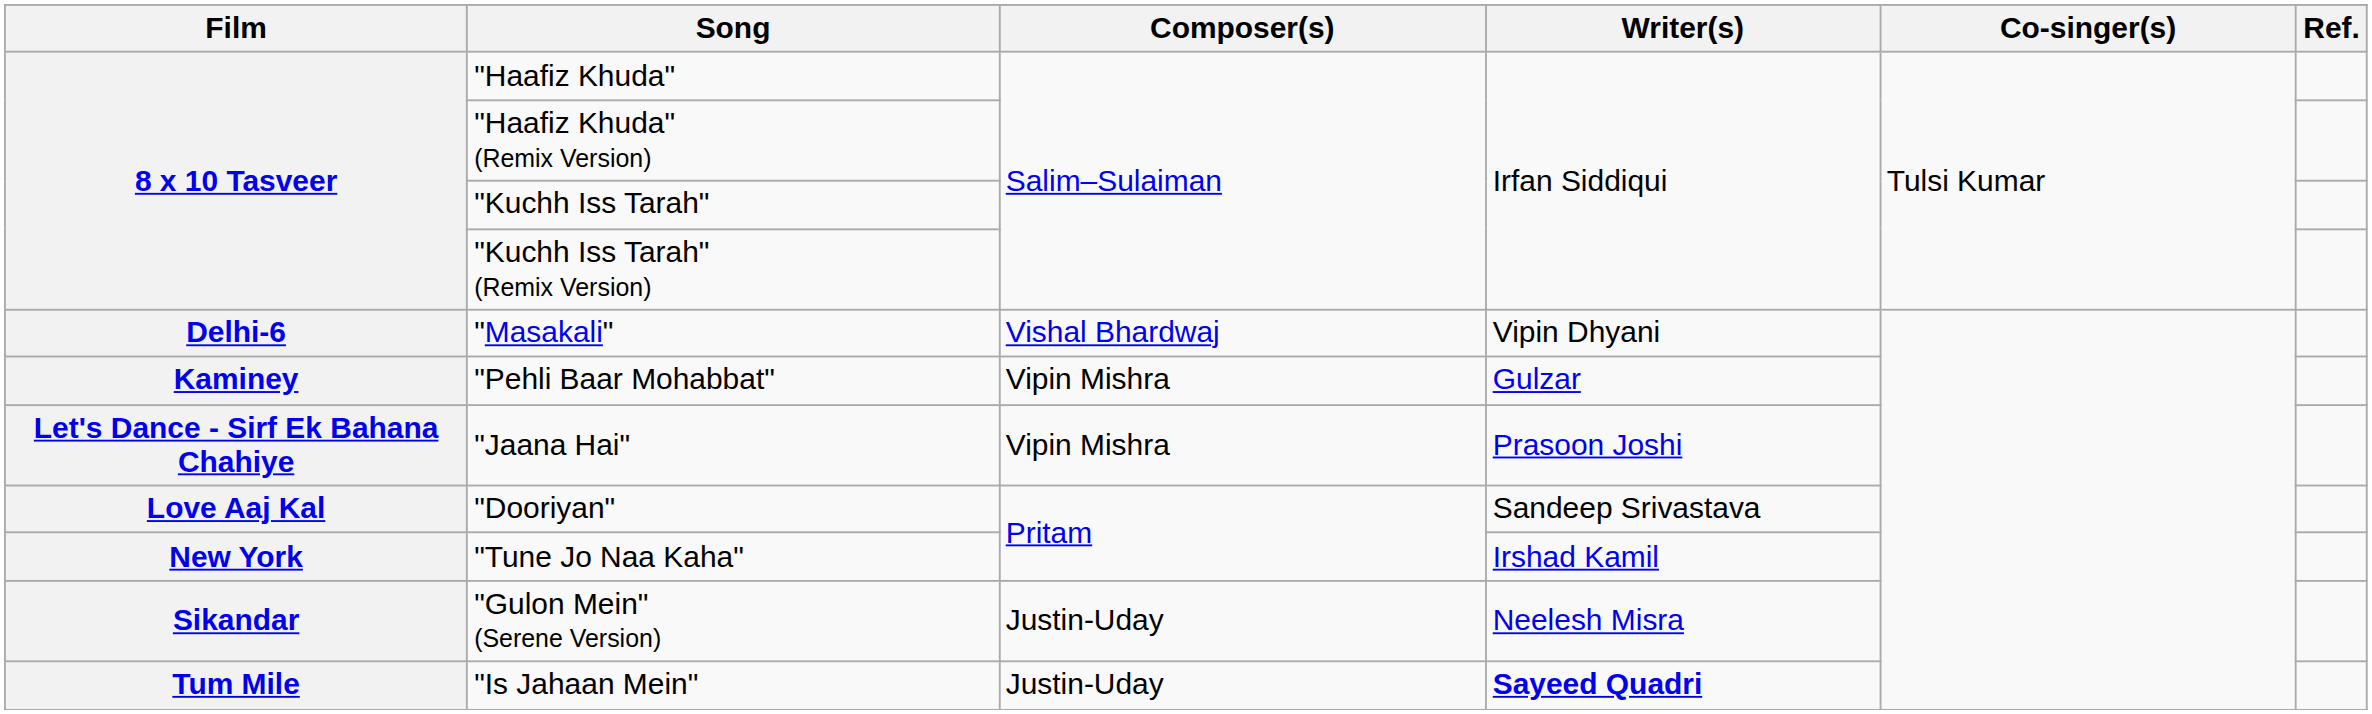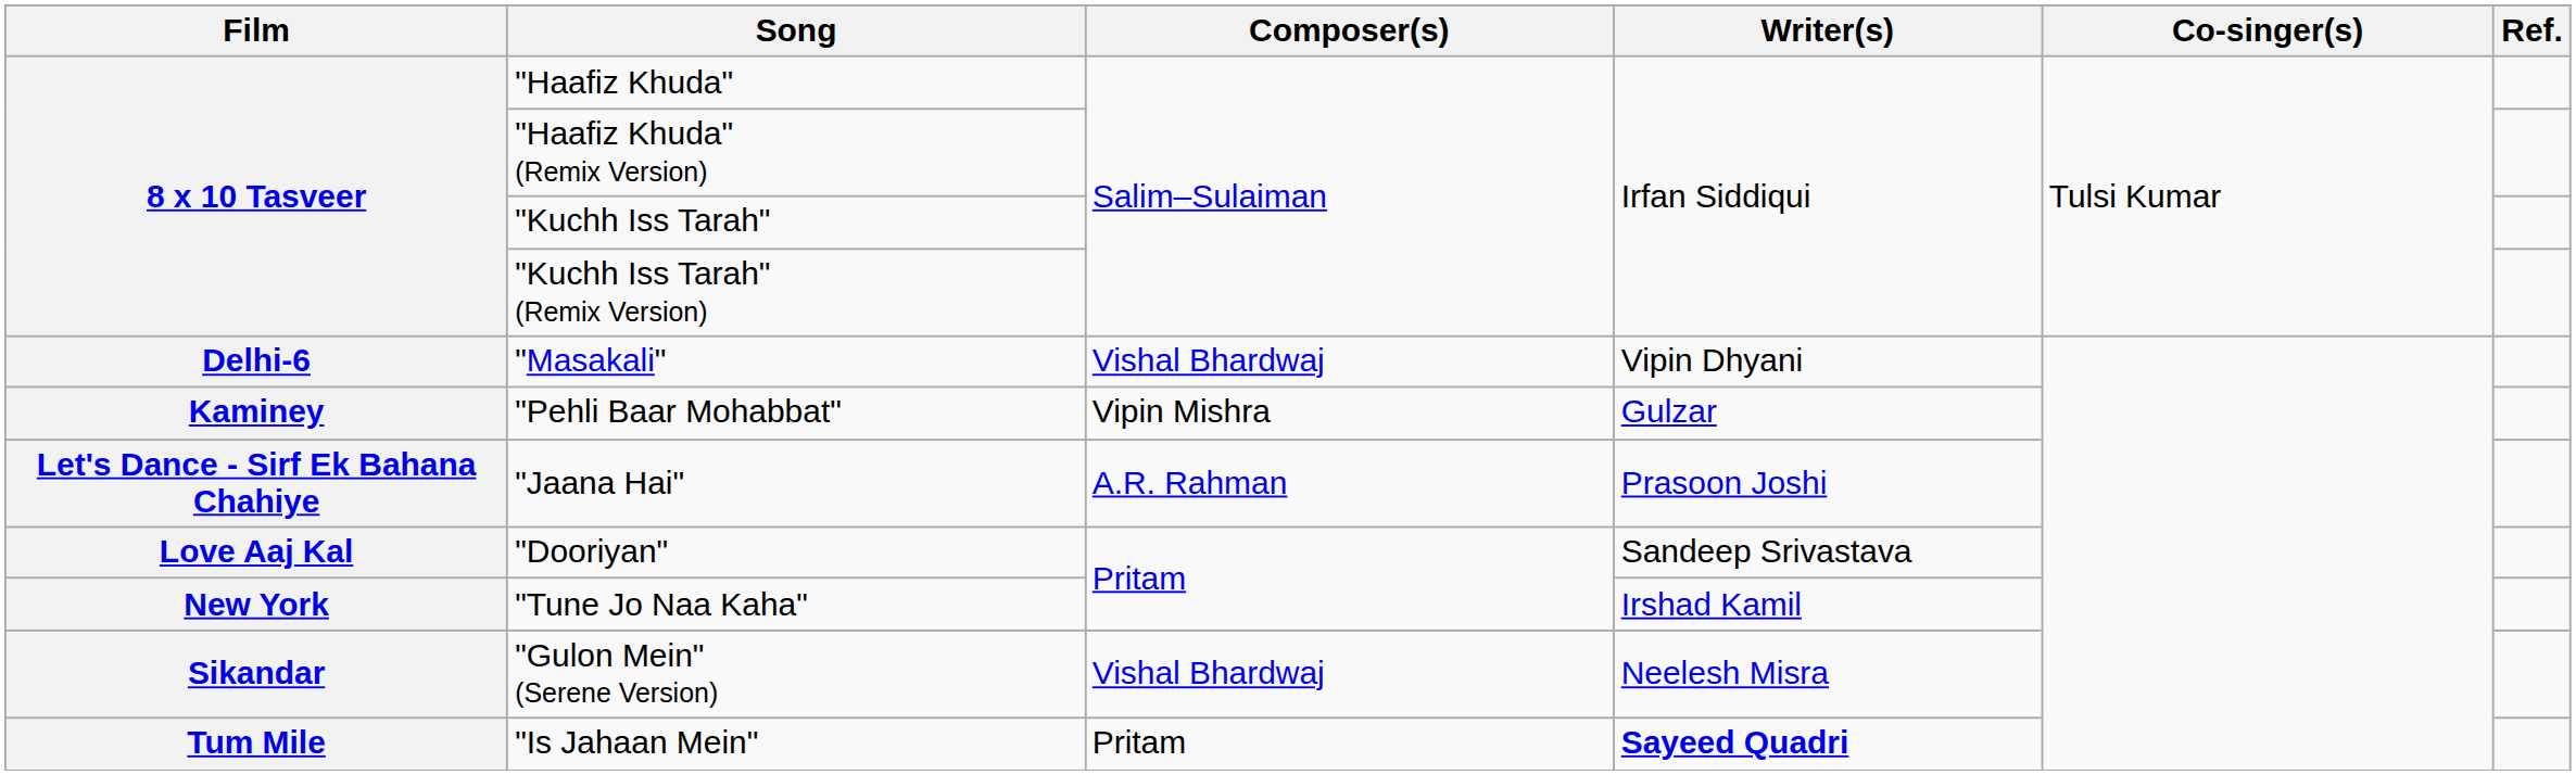 <table class="wikitable plainrowheaders" width="100%" "textcolor:#000;">
 <tr>
 <th scope="col" width=20%><strong>Film</strong></th>
 <th scope="col" width=23%><strong>Song</strong></th>
 <th scope="col" width=21%><strong>Composer(s)</strong></th>
 <th scope="col" width=17%><strong>Writer(s)</strong></th>
 <th scope="col" width=18%><strong>Co-singer(s)</strong></th>
 <th scope="col" width=1%><strong>Ref.</strong></th>
 </tr>
 <tr>
 <th scope="row" rowspan="4"><strong><a href='#'>8 x 10 Tasveer</a></strong></th>
 <td>"Haafiz Khuda"</td>
 <td rowspan="4"><a href='#'>Salim–Sulaiman</a></td>
 <td rowspan="4">Irfan Siddiqui</td>
 <td rowspan="4">Tulsi Kumar</td>
 <td></td>
 </tr>
 <tr>
 <td>"Haafiz Khuda"<br><small>(Remix Version)</small></td>
 <td></td>
 </tr>
 <tr>
 <td>"Kuchh Iss Tarah"</td>
 <td></td>
 </tr>
 <tr>
 <td>"Kuchh Iss Tarah"<br><small>(Remix Version)</small></td>
 <td></td>
 </tr>
 <tr>
 <th scope="row"><strong><a href='#'>Delhi-6</a></strong></th>
 <td>"<a href='#'>Masakali</a>"</td>
 <td><a href='#'>Vishal Bhardwaj</a></td>
 <td>Vipin Dhyani</td>
 <td rowspan="7"></td>
 <td></td>
 </tr>
 <tr>
 <th scope="row"><strong><a href='#'>Kaminey</a></strong></th>
 <td>"Pehli Baar Mohabbat"</td>
 <td>Vipin Mishra</td>
 <td><a href='#'>Gulzar</a></td>
 <td></td>
 </tr>
 <tr>
 <th scope="row"><strong><a href='#'>Let's Dance - Sirf Ek Bahana Chahiye</a></strong></th>
 <td>"Jaana Hai"</td>
-<td>Vipin Mishra</td>
+<td><a href='#'>A.R. Rahman</a></td>
 <td><a href='#'>Prasoon Joshi</a></td>
 <td></td>
 </tr>
 <tr>
 <th scope="row"><strong><a href='#'>Love Aaj Kal</a></strong></th>
 <td>"Dooriyan"</td>
 <td rowspan="2"><a href='#'>Pritam</a></td>
 <td>Sandeep Srivastava</td>
 <td></td>
 </tr>
 <tr>
 <th scope="row"><a href='#'><strong>New York</strong></a></th>
 <td>"Tune Jo Naa Kaha"</td>
 <td><a href='#'>Irshad Kamil</a></td>
 <td></td>
 </tr>
 <tr>
 <th scope="row"><a href='#'><strong>Sikandar</strong></a></th>
 <td>"Gulon Mein"<br><small>(Serene Version)</small></td>
-<td>Justin-Uday</td>
+<td><a href='#'>Vishal Bhardwaj</a></td>
 <td><a href='#'>Neelesh Misra</a></td>
 <td></td>
 </tr>
 <tr>
 <th scope="row"><strong><a href='#'>Tum Mile</a></strong></th>
 <td>"Is Jahaan Mein"</td>
-<td>Justin-Uday</td>
+<td>Pritam</td>
 <td><strong><a href='#'>Sayeed Quadri</a></strong></td>
 <td></td>
 </tr>
 <tr>
 </tr>
 </table>
